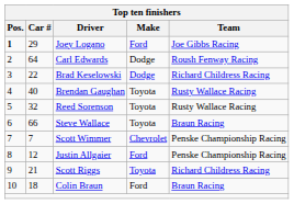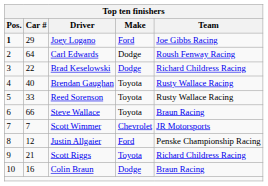 <table class="wikitable" style="font-size: 85%;">
 <tr>
 <th colspan=5 align=center>Top ten finishers</th>
 </tr>
 <tr>
 <th>Pos.</th>
 <th>Car #</th>
 <th>Driver</th>
 <th>Make</th>
 <th>Team</th>
 </tr>
 <tr>
 <td><strong>1</strong></td>
 <td>29</td>
 <td><a href='#'>Joey Logano</a></td>
 <td><a href='#'>Ford</a></td>
 <td><a href='#'>Joe Gibbs Racing</a></td>
 </tr>
 <tr>
 <td>2</td>
 <td>64</td>
 <td><a href='#'>Carl Edwards</a></td>
 <td>Dodge</td>
 <td><a href='#'>Roush Fenway Racing</a></td>
 </tr>
 <tr>
 <td>3</td>
 <td>22</td>
 <td><a href='#'>Brad Keselowski</a></td>
 <td><a href='#'>Dodge</a></td>
 <td><a href='#'>Richard Childress Racing</a></td>
 </tr>
 <tr>
 <td>4</td>
 <td>40</td>
 <td><a href='#'>Brendan Gaughan</a></td>
 <td>Toyota</td>
 <td><a href='#'>Rusty Wallace Racing</a></td>
 </tr>
 <tr>
 <td>5</td>
-<td>32</td>
+<td>33</td>
 <td><a href='#'>Reed Sorenson</a></td>
 <td>Toyota</td>
 <td>Rusty Wallace Racing</td>
 </tr>
 <tr>
 <td>6</td>
 <td>66</td>
 <td><a href='#'>Steve Wallace</a></td>
 <td>Toyota</td>
 <td><a href='#'>Braun Racing</a></td>
 </tr>
 <tr>
 <td>7</td>
 <td>7</td>
 <td><a href='#'>Scott Wimmer</a></td>
 <td><a href='#'>Chevrolet</a></td>
-<td>Penske Championship Racing</td>
+<td><a href='#'>JR Motorsports</a></td>
 </tr>
 <tr>
 <td>8</td>
 <td>12</td>
 <td><a href='#'>Justin Allgaier</a></td>
 <td><a href='#'>Ford</a></td>
 <td>Penske Championship Racing</td>
 </tr>
 <tr>
 <td>9</td>
 <td>21</td>
 <td><a href='#'>Scott Riggs</a></td>
 <td><a href='#'>Toyota</a></td>
 <td><a href='#'>Richard Childress Racing</a></td>
 </tr>
 <tr>
 <td>10</td>
-<td>18</td>
+<td>16</td>
 <td><a href='#'>Colin Braun</a></td>
-<td>Ford</td>
+<td><a href='#'>Dodge</a></td>
 <td><a href='#'>Braun Racing</a></td>
 </tr>
 <tr>
 <td colspan=5 align=center></td>
 </tr>
 </table>
